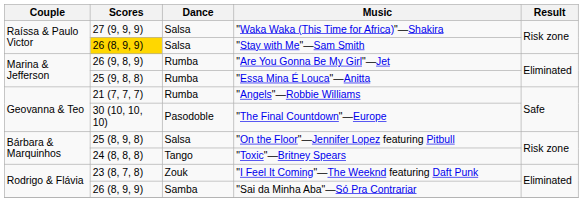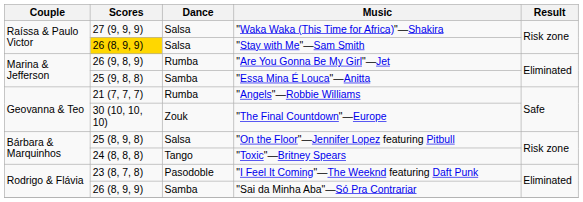 <table class="wikitable sortable" style="width:100%;">
 <tr>
 <th style="width:15.0%;">Couple</th>
 <th style="width:12.5%;">Scores</th>
 <th style="width:12.5%;">Dance</th>
 <th style="width:50.0%;">Music</th>
 <th style="width:10.0%;">Result</th>
 </tr>
 <tr>
 <td rowspan=2>Raíssa & Paulo Victor</td>
 <td>27 (9, 9, 9)</td>
 <td>Salsa</td>
 <td>"<a href='#'>Waka Waka (This Time for Africa)</a>"—<a href='#'>Shakira</a></td>
 <td rowspan=2>Risk zone</td>
 </tr>
 <tr>
 <td style="background: gold;">26 (8, 9, 9)</td>
 <td>Salsa</td>
 <td>"<a href='#'>Stay with Me</a>"—<a href='#'>Sam Smith</a></td>
 </tr>
 <tr>
 <td rowspan=2>Marina & Jefferson</td>
 <td>26 (9, 8, 9)</td>
 <td>Rumba</td>
 <td>"<a href='#'>Are You Gonna Be My Girl</a>"—<a href='#'>Jet</a></td>
 <td rowspan=2>Eliminated</td>
 </tr>
 <tr>
 <td>25 (9, 8, 8)</td>
-<td>Rumba</td>
+<td>Samba</td>
 <td>"<a href='#'>Essa Mina É Louca</a>"—<a href='#'>Anitta</a></td>
 </tr>
 <tr>
 <td rowspan=2>Geovanna & Teo</td>
 <td>21 (7, 7, 7)</td>
 <td>Rumba</td>
 <td>"<a href='#'>Angels</a>"—<a href='#'>Robbie Williams</a></td>
 <td rowspan=2>Safe</td>
 </tr>
 <tr>
 <td>30 (10, 10, 10)</td>
-<td>Pasodoble</td>
+<td>Zouk</td>
 <td>"<a href='#'>The Final Countdown</a>"—<a href='#'>Europe</a></td>
 </tr>
 <tr>
 <td rowspan=2>Bárbara & Marquinhos</td>
 <td>25 (8, 9, 8)</td>
 <td>Salsa</td>
 <td>"<a href='#'>On the Floor</a>"—<a href='#'>Jennifer Lopez</a> featuring <a href='#'>Pitbull</a></td>
 <td rowspan=2>Risk zone</td>
 </tr>
 <tr>
 <td>24 (8, 8, 8)</td>
 <td>Tango</td>
 <td>"<a href='#'>Toxic</a>"—<a href='#'>Britney Spears</a></td>
 </tr>
 <tr>
 <td rowspan=2>Rodrigo & Flávia</td>
 <td>23 (8, 7, 8)</td>
-<td>Zouk</td>
+<td>Pasodoble</td>
 <td>"<a href='#'>I Feel It Coming</a>"—<a href='#'>The Weeknd</a> featuring <a href='#'>Daft Punk</a></td>
 <td rowspan=2>Eliminated</td>
 </tr>
 <tr>
 <td>26 (8, 9, 9)</td>
 <td>Samba</td>
 <td>"Sai da Minha Aba"—<a href='#'>Só Pra Contrariar</a></td>
 </tr>
 <tr>
 </tr>
 </table>
